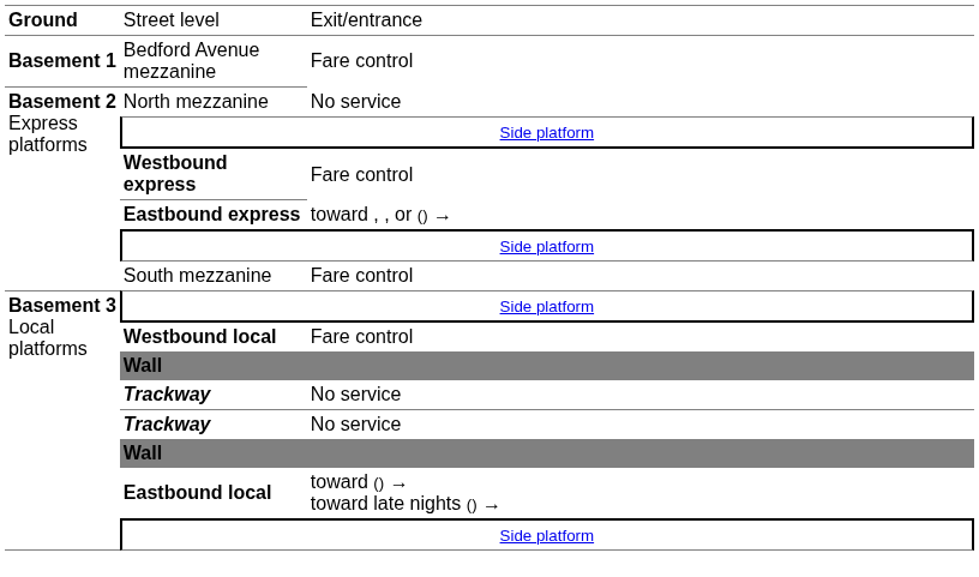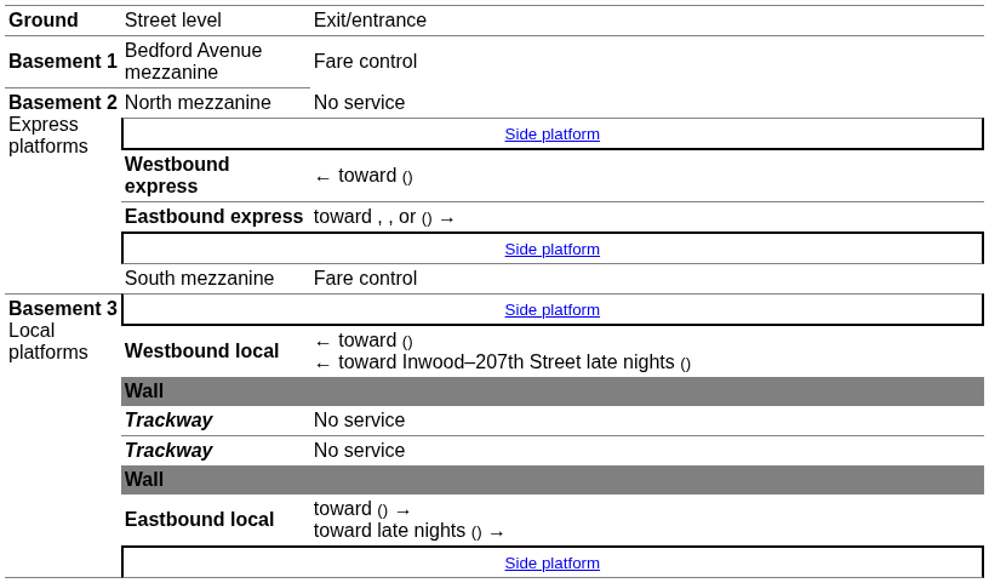 <table table border=0 cellspacing=0 cellpadding=3>
 <tr>
 <td style="border-top:solid 1px gray;" width=75><strong>Ground</strong></td>
 <td style="border-top:solid 1px gray;" width=150>Street level</td>
 <td style="border-top:solid 1px gray;" width=550>Exit/entrance</td>
 </tr>
 <tr>
 <td style="border-top:solid 1px gray;"><strong>Basement 1</strong></td>
 <td style="border-top:solid 1px gray;">Bedford Avenue mezzanine</td>
 <td style="border-top:solid 1px gray;">Fare control</td>
 </tr>
 <tr>
 <td style="border-top:solid 1px gray;vertical-align:top;" rowspan=6><strong>Basement 2</strong><br>Express platforms</td>
 <td style="border-top:solid 1px gray;">North mezzanine</td>
 <td>No service</td>
 </tr>
 <tr>
 <td style="border-top:solid 1px gray;border-right:solid 2px black;border-left:solid 2px black;border-bottom:solid 2px black;text-align:center;" colspan=2><small><a href='#'>Side platform</a></small></td>
 </tr>
 <tr>
 <td style="border-bottom:solid 1px gray;"><span><strong>Westbound express</strong></span></td>
-<td>Fare control</td>
+<td style="border-bottom:solid 1px gray;">←  toward  <small>()</small></td>
 </tr>
 <tr>
 <td><span><strong>Eastbound express</strong></span></td>
 <td>  toward , , or  <small>()</small> →</td>
 </tr>
 <tr>
 <td style="border-top:solid 2px black;border-right:solid 2px black;border-left:solid 2px black;border-bottom:solid 1px gray;text-align:center;" colspan=2><small><a href='#'>Side platform</a></small></td>
 </tr>
 <tr>
 <td>South mezzanine</td>
 <td>Fare control</td>
 </tr>
 <tr>
 <td style="border-top:solid 1px gray;border-bottom:solid 1px gray;vertical-align:top;" rowspan=8><strong>Basement 3</strong><br>Local platforms</td>
 <td style="border-top:solid 1px gray;border-right:solid 2px black;border-left:solid 2px black;border-bottom:solid 2px black;text-align:center;" colspan=2><small><a href='#'>Side platform</a></small></td>
 </tr>
 <tr>
 <td><span><strong>Westbound local</strong></span></td>
-<td>Fare control</td>
+<td>←  toward  <small>()</small><br>←  toward Inwood–207th Street late nights <small>()</small></td>
 </tr>
 <tr bgcolor="grey">
 <td colspan=2><strong>Wall</strong></td>
 </tr>
 <tr>
 <td style="border-bottom:solid 1px gray;"><strong><em>Trackway</em></strong></td>
 <td style="border-bottom:solid 1px gray;">No service</td>
 </tr>
 <tr>
 <td><strong><em>Trackway</em></strong></td>
 <td>No service</td>
 </tr>
 <tr bgcolor="grey">
 <td colspan=2><strong>Wall</strong></td>
 </tr>
 <tr>
 <td><span><strong>Eastbound local</strong></span></td>
 <td>  toward  <small>()</small> →<br>  toward  late nights <small>()</small> →</td>
 </tr>
 <tr>
 <td style="border-top:solid 2px black;border-right:solid 2px black;border-left:solid 2px black;border-bottom:solid 1px gray;text-align:center;" colspan=2><small><a href='#'>Side platform</a></small></td>
 </tr>
 </table>
